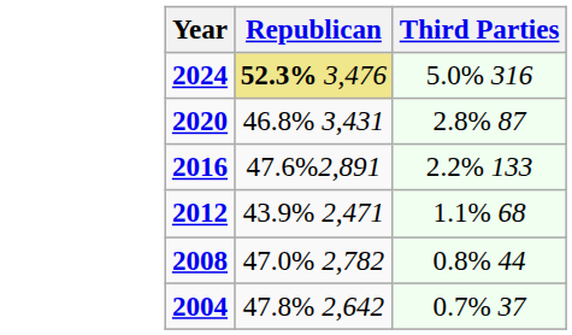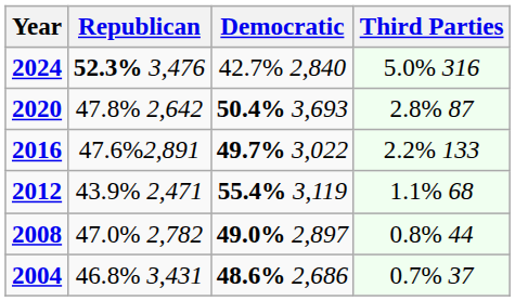 <table class="wikitable" style="float:right; font-size:95%;">
 <tr bgcolor=lightgrey>
 <th>Year</th>
 <th><a href='#'>Republican</a></th>
+<th><a href='#'>Democratic</a></th>
 <th><a href='#'>Third Parties</a></th>
 </tr>
 <tr>
 <td style="text-align:center;" ><strong><a href='#'>2024</a></strong></td>
-<td style="background: khaki; text-align:center;" ><strong>52.3%</strong> <em>3,476</em></td>
+<td style="text-align:center;" ><strong>52.3%</strong> <em>3,476</em></td>
+<td style="text-align:center;" >42.7% <em>2,840</em></td>
 <td style="text-align:center; background:honeyDew;">5.0% <em>316</em></td>
 </tr>
 <tr>
 <td style="text-align:center;" ><strong><a href='#'>2020</a></strong></td>
-<td style="text-align:center;" >46.8% <em>3,431</em></td>
+<td style="text-align:center;" >47.8% <em>2,642</em></td>
+<td style="text-align:center;" ><strong>50.4%</strong> <em>3,693</em></td>
 <td style="text-align:center; background:honeyDew;">2.8% <em>87</em></td>
 </tr>
 <tr>
 <td style="text-align:center;" ><strong><a href='#'>2016</a></strong></td>
 <td style="text-align:center;" >47.6%<em>2,891</em></td>
+<td style="text-align:center;" ><strong>49.7%</strong> <em>3,022</em></td>
 <td style="text-align:center; background:honeyDew;">2.2% <em>133</em></td>
 </tr>
 <tr>
 <td style="text-align:center;" ><strong><a href='#'>2012</a></strong></td>
 <td style="text-align:center;" >43.9% <em>2,471</em></td>
+<td style="text-align:center;" ><strong>55.4%</strong> <em>3,119</em></td>
 <td style="text-align:center; background:honeyDew;">1.1% <em>68</em></td>
 </tr>
 <tr>
 <td style="text-align:center;" ><strong><a href='#'>2008</a></strong></td>
 <td style="text-align:center;" >47.0% <em>2,782</em></td>
+<td style="text-align:center;" ><strong>49.0%</strong> <em>2,897</em></td>
 <td style="text-align:center; background:honeyDew;">0.8% <em>44</em></td>
 </tr>
 <tr>
 <td style="text-align:center;" ><strong><a href='#'>2004</a></strong></td>
-<td style="text-align:center;" >47.8% <em>2,642</em></td>
+<td style="text-align:center;" >46.8% <em>3,431</em></td>
+<td style="text-align:center;" ><strong>48.6%</strong> <em>2,686</em></td>
 <td style="text-align:center; background:honeyDew;">0.7% <em>37</em></td>
 </tr>
 </table>
